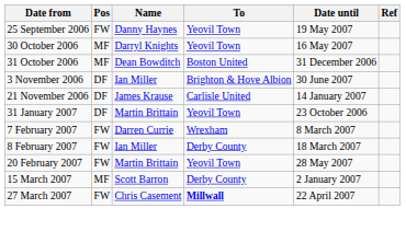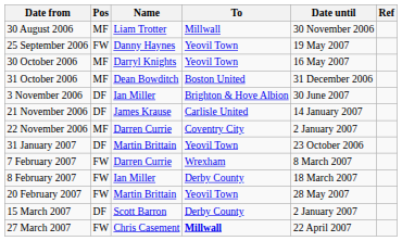 <table class="wikitable">
 <tr>
 <th>Date from</th>
 <th>Pos</th>
 <th>Name</th>
 <th>To</th>
 <th>Date until</th>
 <th>Ref</th>
+</tr>
+<tr>
+<td>30 August 2006</td>
+<td>MF</td>
+<td> <a href='#'>Liam Trotter</a></td>
+<td> <a href='#'>Millwall</a></td>
+<td>30 November 2006</td>
+<td></td>
 </tr>
 <tr>
 <td>25 September 2006</td>
 <td>FW</td>
 <td> <a href='#'>Danny Haynes</a></td>
 <td> <a href='#'>Yeovil Town</a></td>
 <td>19 May 2007</td>
 <td></td>
 </tr>
 <tr>
 <td>30 October 2006</td>
 <td>MF</td>
 <td> <a href='#'>Darryl Knights</a></td>
 <td> <a href='#'>Yeovil Town</a></td>
 <td>16 May 2007</td>
 <td></td>
 </tr>
 <tr>
 <td>31 October 2006</td>
 <td>MF</td>
 <td> <a href='#'>Dean Bowditch</a></td>
 <td> <a href='#'>Boston United</a></td>
 <td>31 December 2006</td>
 <td></td>
 </tr>
 <tr>
 <td>3 November 2006</td>
 <td>DF</td>
 <td> <a href='#'>Ian Miller</a></td>
 <td> <a href='#'>Brighton & Hove Albion</a></td>
 <td>30 June 2007</td>
 <td></td>
 </tr>
 <tr>
 <td>21 November 2006</td>
 <td>DF</td>
 <td> <a href='#'>James Krause</a></td>
 <td> <a href='#'>Carlisle United</a></td>
 <td>14 January 2007</td>
 <td></td>
 </tr>
 <tr>
+<td>22 November 2006</td>
+<td>MF</td>
+<td> <a href='#'>Darren Currie</a></td>
+<td> <a href='#'>Coventry City</a></td>
+<td>2 January 2007</td>
+<td></td>
+</tr>
+<tr>
 <td>31 January 2007</td>
 <td>DF</td>
 <td> <a href='#'>Martin Brittain</a></td>
 <td> <a href='#'>Yeovil Town</a></td>
 <td>23 October 2006</td>
 <td></td>
 </tr>
 <tr>
 <td>7 February 2007</td>
 <td>FW</td>
 <td> <a href='#'>Darren Currie</a></td>
 <td> <a href='#'>Wrexham</a></td>
 <td>8 March 2007</td>
 <td></td>
 </tr>
 <tr>
 <td>8 February 2007</td>
 <td>FW</td>
 <td> <a href='#'>Ian Miller</a></td>
 <td> <a href='#'>Derby County</a></td>
 <td>18 March 2007</td>
 <td></td>
 </tr>
 <tr>
 <td>20 February 2007</td>
 <td>FW</td>
 <td> <a href='#'>Martin Brittain</a></td>
 <td> <a href='#'>Yeovil Town</a></td>
 <td>28 May 2007</td>
 <td></td>
 </tr>
 <tr>
 <td>15 March 2007</td>
-<td>MF</td>
+<td>DF</td>
 <td> <a href='#'>Scott Barron</a></td>
 <td> <a href='#'>Derby County</a></td>
 <td>2 January 2007</td>
 <td></td>
 </tr>
 <tr>
 <td>27 March 2007</td>
 <td>FW</td>
 <td> <a href='#'>Chris Casement</a></td>
 <td><strong> <a href='#'>Millwall</a></strong></td>
 <td>22 April 2007</td>
 <td></td>
 </tr>
 </table>
